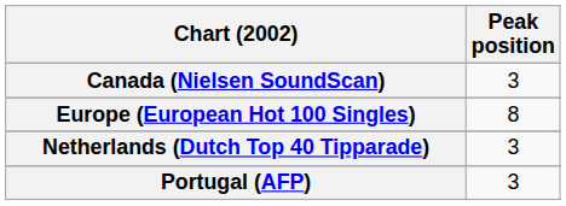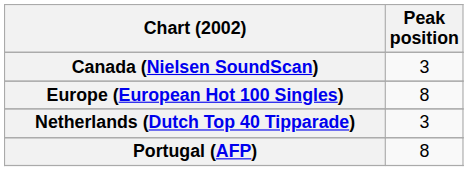 <table class="wikitable sortable plainrowheaders" style="text-align:center">
 <tr>
 <th scope="col" style="width:21em;">Chart (2002)</th>
 <th scope="col">Peak<br>position</th>
 </tr>
 <tr>
 </tr>
 <tr>
 </tr>
 <tr>
 </tr>
 <tr>
 <th scope="row">Canada (<a href='#'>Nielsen SoundScan</a>)</th>
 <td>3</td>
 </tr>
 <tr>
 </tr>
 <tr>
 <th scope="row">Europe (<a href='#'>European Hot 100 Singles</a>)</th>
 <td>8</td>
 </tr>
 <tr>
 </tr>
 <tr>
 </tr>
 <tr>
 </tr>
 <tr>
 </tr>
 <tr>
 </tr>
 <tr>
 <th scope="row">Netherlands (<a href='#'>Dutch Top 40 Tipparade</a>)</th>
 <td>3</td>
 </tr>
 <tr>
 </tr>
 <tr>
 </tr>
 <tr>
 </tr>
 <tr>
 <th scope="row">Portugal (<a href='#'>AFP</a>)</th>
-<td>3</td>
+<td>8</td>
 </tr>
 <tr>
 </tr>
 <tr>
 </tr>
 <tr>
 </tr>
 <tr>
 </tr>
 <tr>
 </tr>
 <tr>
 </tr>
 <tr>
 </tr>
 <tr>
 </tr>
 <tr>
 </tr>
 </table>
